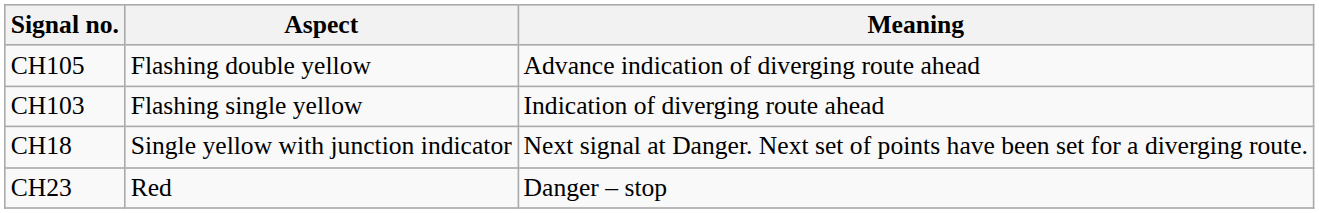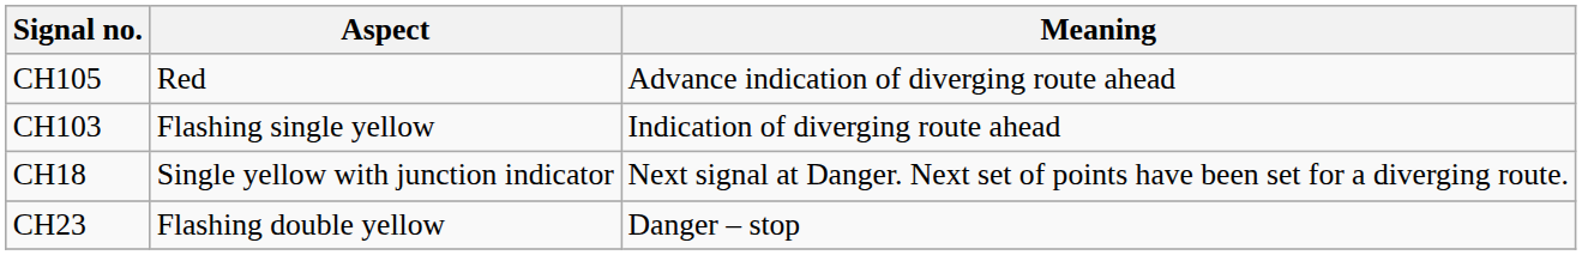 <table class="wikitable">
 <tr>
 <th>Signal no.</th>
 <th>Aspect</th>
 <th>Meaning</th>
 </tr>
 <tr>
 <td>CH105</td>
-<td>Flashing double yellow</td>
+<td>Red</td>
 <td>Advance indication of diverging route ahead</td>
 </tr>
 <tr>
 <td>CH103</td>
 <td>Flashing single yellow</td>
 <td>Indication of diverging route ahead</td>
 </tr>
 <tr>
 <td>CH18</td>
 <td>Single yellow with junction indicator</td>
 <td>Next signal at Danger. Next set of points have been set for a diverging route.</td>
 </tr>
 <tr>
 <td>CH23</td>
-<td>Red</td>
+<td>Flashing double yellow</td>
 <td>Danger – stop</td>
 </tr>
 </table>
